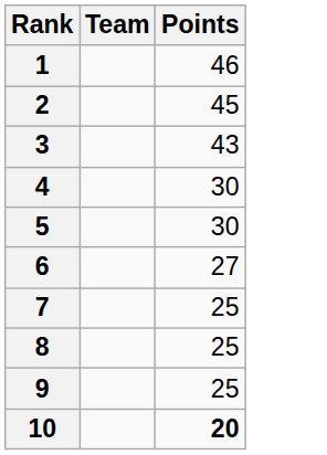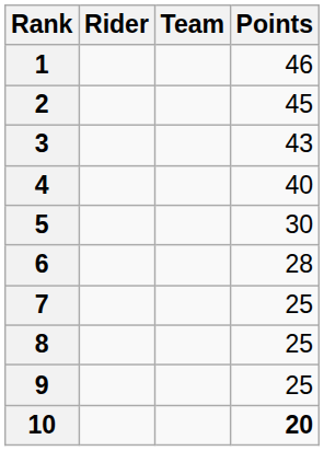 <table class="wikitable" margin-bottom:0;">
 <tr>
 <th scope="col">Rank</th>
+<th scope="col">Rider</th>
 <th scope="col">Team</th>
 <th scope="col">Points</th>
 </tr>
 <tr>
 <th scope="row">1</th>
+<td> </td>
 <td></td>
 <td align="right">46</td>
 </tr>
 <tr>
 <th scope="row">2</th>
 <td></td>
+<td></td>
 <td align="right">45</td>
 </tr>
 <tr>
 <th scope="row">3</th>
+<td></td>
 <td></td>
 <td align="right">43</td>
 </tr>
 <tr>
 <th scope="row">4</th>
 <td></td>
-<td align="right">30</td>
+<td></td>
+<td align="right">40</td>
 </tr>
 <tr>
 <th scope="row">5</th>
+<td></td>
 <td></td>
 <td align="right">30</td>
 </tr>
 <tr>
 <th scope="row">6</th>
 <td></td>
-<td align="right">27</td>
+<td></td>
+<td align="right">28</td>
 </tr>
 <tr>
 <th scope="row">7</th>
+<td></td>
 <td></td>
 <td align="right">25</td>
 </tr>
 <tr>
 <th scope="row">8</th>
 <td></td>
+<td></td>
 <td align="right">25</td>
 </tr>
 <tr>
 <th scope="row">9</th>
 <td></td>
+<td></td>
 <td align="right">25</td>
 </tr>
 <tr>
 <th scope="row">10</th>
+<td> </td>
 <td></td>
 <td align="right"><strong>20</strong></td>
 </tr>
 </table>
